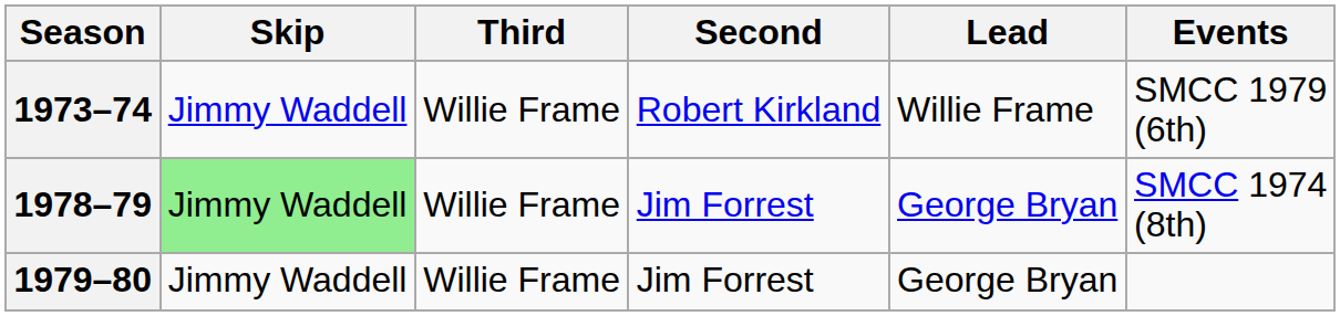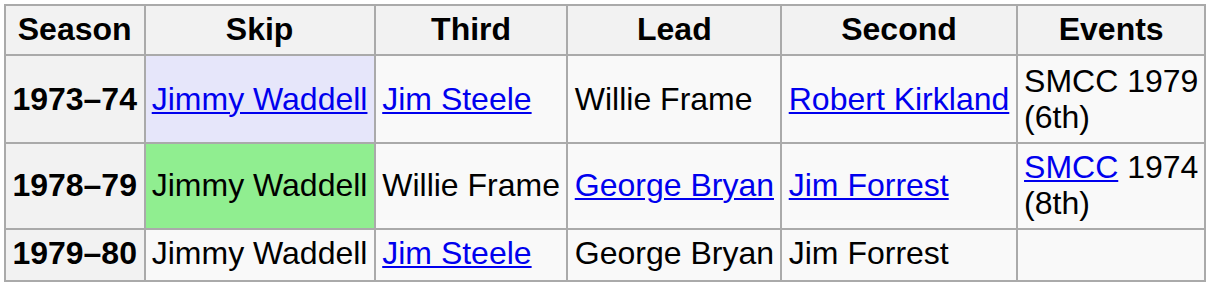 <table class="wikitable">
 <tr>
 <th scope="col">Season</th>
 <th scope="col">Skip</th>
 <th scope="col">Third</th>
+<th scope="col">Lead</th>
 <th scope="col">Second</th>
-<th scope="col">Lead</th>
 <th scope="col">Events</th>
 </tr>
 <tr>
 <th scope="row">1973–74</th>
-<td><a href='#'>Jimmy Waddell</a></td>
+<td style="background: lavender;"><a href='#'>Jimmy Waddell</a></td>
+<td><a href='#'>Jim Steele</a></td>
 <td>Willie Frame</td>
 <td><a href='#'>Robert Kirkland</a></td>
-<td>Willie Frame</td>
 <td>SMCC 1979 <br> (6th)</td>
 </tr>
 <tr>
 <th scope="row">1978–79</th>
 <td style="background: lightgreen;">Jimmy Waddell</td>
 <td>Willie Frame</td>
+<td><a href='#'>George Bryan</a></td>
 <td><a href='#'>Jim Forrest</a></td>
-<td><a href='#'>George Bryan</a></td>
 <td><a href='#'>SMCC</a> 1974 <br> (8th)</td>
 </tr>
 <tr>
 <th scope="row">1979–80</th>
 <td>Jimmy Waddell</td>
-<td>Willie Frame</td>
+<td><a href='#'>Jim Steele</a></td>
+<td>George Bryan</td>
 <td>Jim Forrest</td>
-<td>George Bryan</td>
 <td> </td>
 </tr>
 </table>
